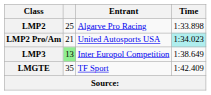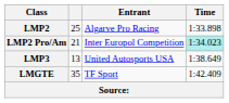 <table class="wikitable" style="font-size:90%;">
 <tr>
 <th>Class</th>
 <th></th>
 <th>Entrant</th>
 <th>Time</th>
 </tr>
 <tr>
 <th>LMP2</th>
 <td align="center">25</td>
 <td> <a href='#'>Algarve Pro Racing</a></td>
 <td>1:33.898</td>
 </tr>
 <tr>
 <th>LMP2 Pro/Am</th>
 <td align="center">21</td>
-<td> <a href='#'>United Autosports USA</a></td>
+<td> <a href='#'>Inter Europol Competition</a></td>
 <td style="background: paleturquoise;">1:34.023</td>
 </tr>
 <tr>
 <th>LMP3</th>
-<td align="center" style="background: lightgreen;">13</td>
-<td> <a href='#'>Inter Europol Competition</a></td>
+<td align="center">13</td>
+<td> <a href='#'>United Autosports USA</a></td>
 <td>1:38.649</td>
 </tr>
 <tr>
 <th>LMGTE</th>
 <td align="center">35</td>
 <td> <a href='#'>TF Sport</a></td>
 <td>1:42.409</td>
 </tr>
 <tr>
 <th colspan="4">Source:</th>
 </tr>
 </table>
